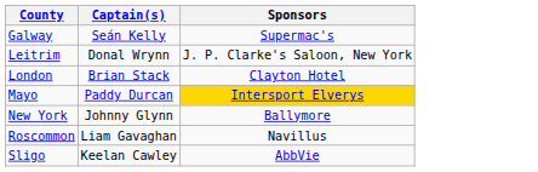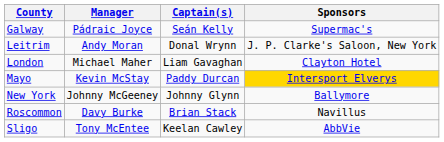 <table class="wikitable sortable" style="text-align:center">
 <tr>
 <th><a href='#'>County</a></th>
+<th><a href='#'>Manager</a></th>
 <th><a href='#'>Captain(s)</a></th>
 <th>Sponsors</th>
 </tr>
 <tr>
 <td style="text-align:left"> <a href='#'>Galway</a></td>
+<td><a href='#'>Pádraic Joyce</a></td>
 <td><a href='#'>Seán Kelly</a></td>
 <td><a href='#'>Supermac's</a></td>
 </tr>
 <tr>
 <td style="text-align:left"> <a href='#'>Leitrim</a></td>
+<td><a href='#'>Andy Moran</a></td>
 <td>Donal Wrynn</td>
 <td>J. P. Clarke's Saloon, New York</td>
 </tr>
 <tr>
 <td style="text-align:left"> <a href='#'>London</a></td>
-<td><a href='#'>Brian Stack</a></td>
+<td>Michael Maher</td>
+<td>Liam Gavaghan</td>
 <td><a href='#'>Clayton Hotel</a></td>
 </tr>
 <tr>
 <td style="text-align:left"> <a href='#'>Mayo</a></td>
+<td><a href='#'>Kevin McStay</a></td>
 <td><a href='#'>Paddy Durcan</a></td>
 <td style="background: gold;"><a href='#'>Intersport Elverys</a></td>
 </tr>
 <tr>
 <td style="text-align:left"> <a href='#'>New York</a></td>
+<td>Johnny McGeeney</td>
 <td>Johnny Glynn</td>
 <td><a href='#'>Ballymore</a></td>
 </tr>
 <tr>
 <td style="text-align:left"> <a href='#'>Roscommon</a></td>
-<td>Liam Gavaghan</td>
+<td><a href='#'>Davy Burke</a></td>
+<td><a href='#'>Brian Stack</a></td>
 <td>Navillus</td>
 </tr>
 <tr>
 <td style="text-align:left"> <a href='#'>Sligo</a></td>
+<td><a href='#'>Tony McEntee</a></td>
 <td>Keelan Cawley</td>
 <td><a href='#'>AbbVie</a></td>
 </tr>
 </table>
